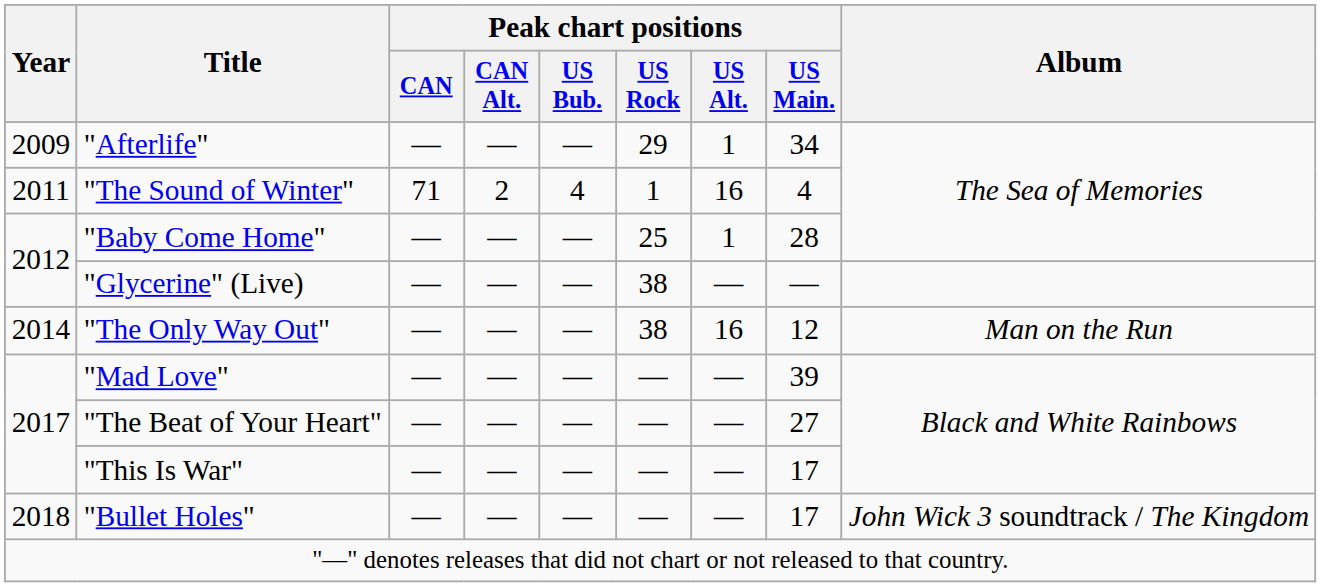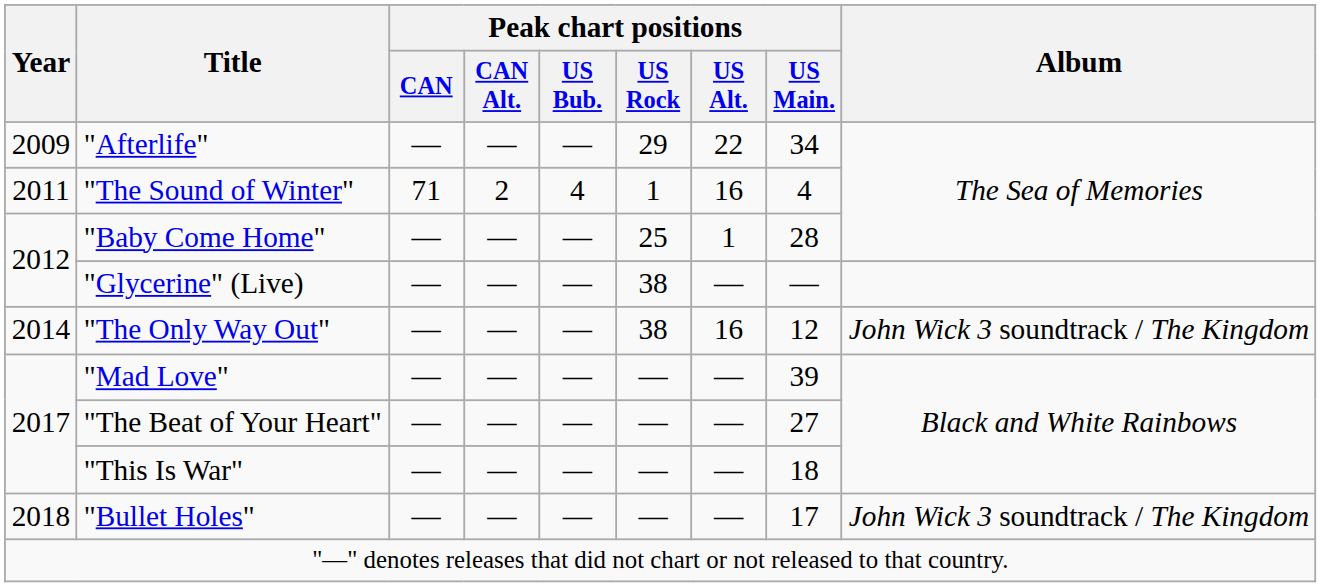 <table class="wikitable" style="text-align:center">
 <tr>
 <th rowspan="2">Year</th>
 <th rowspan="2">Title</th>
 <th colspan="6">Peak chart positions</th>
 <th rowspan="2">Album</th>
 </tr>
 <tr style="font-size:smaller;">
 <th width="35"><a href='#'>CAN</a><br></th>
 <th width="35"><a href='#'>CAN<br>Alt.</a><br></th>
 <th width="35"><a href='#'>US<br>Bub.</a><br></th>
 <th width="35"><a href='#'>US<br>Rock</a><br></th>
 <th width="35"><a href='#'>US<br>Alt.</a><br></th>
 <th width="35"><a href='#'>US<br>Main.</a><br></th>
 </tr>
 <tr>
 <td>2009</td>
 <td align="left">"<a href='#'>Afterlife</a>"</td>
 <td>—</td>
 <td>—</td>
 <td>—</td>
 <td>29</td>
-<td>1</td>
+<td>22</td>
 <td>34</td>
 <td rowspan="3"><em>The Sea of Memories</em></td>
 </tr>
 <tr>
 <td>2011</td>
 <td align="left">"<a href='#'>The Sound of Winter</a>"</td>
 <td>71</td>
 <td>2</td>
 <td>4</td>
 <td>1</td>
 <td>16</td>
 <td>4</td>
 </tr>
 <tr>
 <td rowspan="2">2012</td>
 <td align="left">"<a href='#'>Baby Come Home</a>"</td>
 <td>—</td>
 <td>—</td>
 <td>—</td>
 <td>25</td>
 <td>1</td>
 <td>28</td>
 </tr>
 <tr>
 <td align="left">"<a href='#'>Glycerine</a>" (Live) <br></td>
 <td>—</td>
 <td>—</td>
 <td>—</td>
 <td>38</td>
 <td>—</td>
 <td>—</td>
 <td></td>
 </tr>
 <tr>
 <td>2014</td>
 <td align="left">"<a href='#'>The Only Way Out</a>"</td>
 <td>—</td>
 <td>—</td>
 <td>—</td>
 <td>38</td>
 <td>16</td>
 <td>12</td>
-<td><em>Man on the Run</em></td>
+<td><em>John Wick 3</em> soundtrack / <em>The Kingdom</em></td>
 </tr>
 <tr>
 <td rowspan="3">2017</td>
 <td align="left">"<a href='#'>Mad Love</a>"</td>
 <td>—</td>
 <td>—</td>
 <td>—</td>
 <td>—</td>
 <td>—</td>
 <td>39</td>
 <td rowspan="3"><em>Black and White Rainbows</em></td>
 </tr>
 <tr>
 <td align="left">"The Beat of Your Heart"</td>
 <td>—</td>
 <td>—</td>
 <td>—</td>
 <td>—</td>
 <td>—</td>
 <td>27</td>
 </tr>
 <tr>
 <td align="left">"This Is War"</td>
 <td>—</td>
 <td>—</td>
 <td>—</td>
 <td>—</td>
 <td>—</td>
-<td>17</td>
+<td>18</td>
 </tr>
 <tr>
 <td>2018</td>
 <td align="left">"<a href='#'>Bullet Holes</a>"</td>
 <td>—</td>
 <td>—</td>
 <td>—</td>
 <td>—</td>
 <td>—</td>
 <td>17</td>
 <td><em>John Wick 3</em> soundtrack / <em>The Kingdom</em></td>
 </tr>
 <tr>
 <td colspan="10" style="font-size:85%">"—" denotes releases that did not chart or not released to that country.</td>
 </tr>
 </table>
